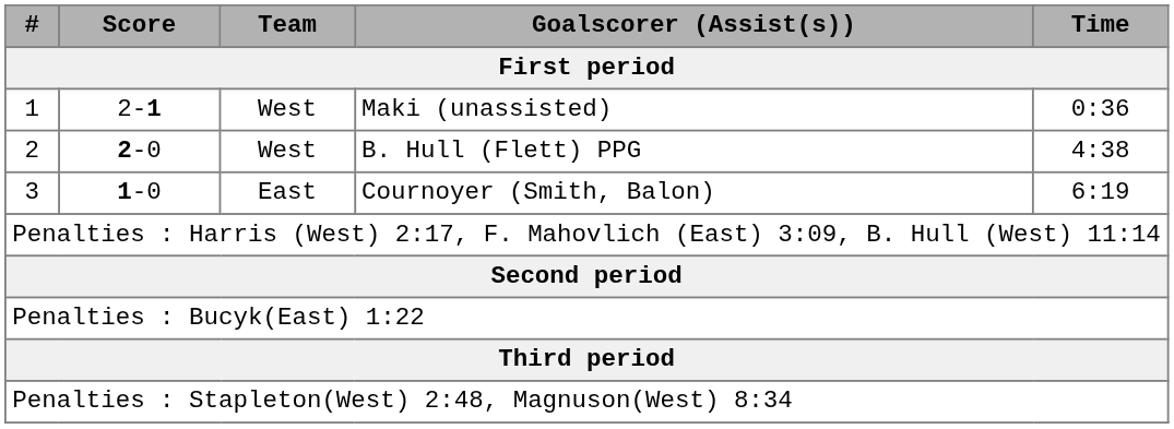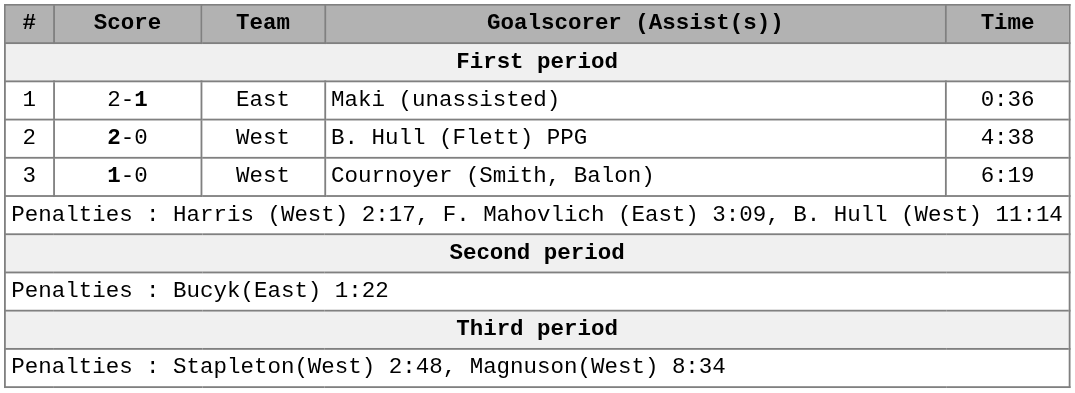 <table cellpadding="3" cellspacing="1" border="1" style="font-size: 95%; text-align: center; border: gray solid 1px; border-collapse: collapse;">
 <tr bgcolor="B2B2B2">
 <th>#</th>
 <th>Score</th>
 <th>Team</th>
 <th>Goalscorer (Assist(s))</th>
 <th>Time</th>
 </tr>
 <tr bgcolor="f0f0f0">
 <th colspan="6">First period</th>
 </tr>
 <tr>
 <td>1</td>
 <td>2-<strong>1</strong></td>
-<td>West</td>
+<td>East</td>
 <td align="left">Maki (unassisted)</td>
 <td>0:36</td>
 </tr>
 <tr>
 <td>2</td>
 <td><strong>2</strong>-0</td>
 <td>West</td>
 <td align="left">B. Hull (Flett) PPG</td>
 <td>4:38</td>
 </tr>
 <tr>
 <td>3</td>
 <td><strong>1</strong>-0</td>
-<td>East</td>
+<td>West</td>
 <td align="left">Cournoyer (Smith, Balon)</td>
 <td>6:19</td>
 </tr>
 <tr>
 <td colspan="6">Penalties : Harris (West) 2:17, F. Mahovlich (East) 3:09, B. Hull (West) 11:14</td>
 </tr>
 <tr bgcolor="f0f0f0">
 <th colspan="6">Second period</th>
 </tr>
 <tr>
 <td colspan="6" align="left">Penalties : Bucyk(East) 1:22</td>
 </tr>
 <tr bgcolor="f0f0f0">
 <th colspan="6">Third period</th>
 </tr>
 <tr>
 <td colspan="6" align="left">Penalties : Stapleton(West) 2:48, Magnuson(West) 8:34</td>
 </tr>
 </table>
